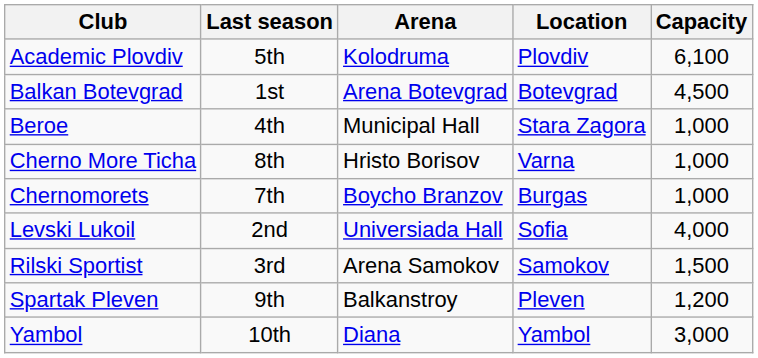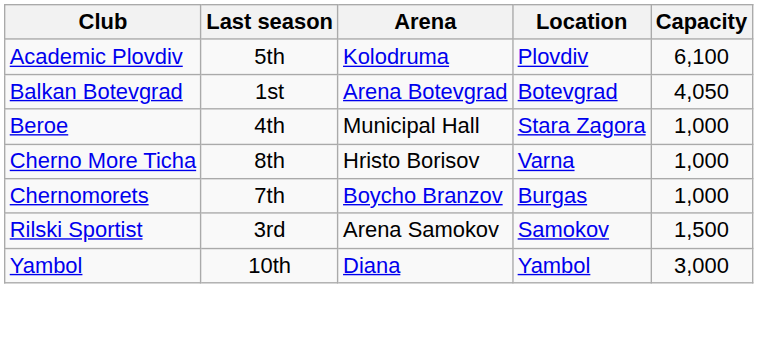 <table class="wikitable sortable" style="text-align:center;">
 <tr>
 <th>Club</th>
 <th>Last season</th>
 <th>Arena</th>
 <th>Location</th>
 <th>Capacity</th>
 </tr>
 <tr>
 <td style="text-align:left;"><a href='#'>Academic Plovdiv</a></td>
 <td>5th</td>
 <td style="text-align:left;"><a href='#'>Kolodruma</a></td>
 <td align="left"><a href='#'>Plovdiv</a></td>
 <td>6,100</td>
 </tr>
 <tr>
 <td style="text-align:left;"><a href='#'>Balkan Botevgrad</a></td>
 <td>1st</td>
 <td style="text-align:left;"><a href='#'>Arena Botevgrad</a></td>
 <td align="left"><a href='#'>Botevgrad</a></td>
-<td>4,500</td>
+<td>4,050</td>
 </tr>
 <tr>
 <td style="text-align:left;"><a href='#'>Beroe</a></td>
 <td>4th</td>
 <td style="text-align:left;">Municipal Hall</td>
 <td align="left"><a href='#'>Stara Zagora</a></td>
 <td>1,000</td>
 </tr>
 <tr>
 <td style="text-align:left;"><a href='#'>Cherno More Ticha</a></td>
 <td>8th</td>
 <td style="text-align:left;">Hristo Borisov</td>
 <td align="left"><a href='#'>Varna</a></td>
 <td>1,000</td>
 </tr>
 <tr>
 <td style="text-align:left;"><a href='#'>Chernomorets</a></td>
 <td>7th</td>
 <td style="text-align:left;"><a href='#'>Boycho Branzov</a></td>
 <td align="left"><a href='#'>Burgas</a></td>
 <td>1,000</td>
 </tr>
 <tr>
-<td style="text-align:left;"><a href='#'>Levski Lukoil</a></td>
-<td>2nd</td>
-<td style="text-align:left;"><a href='#'>Universiada Hall</a></td>
-<td align="left"><a href='#'>Sofia</a></td>
-<td>4,000</td>
-</tr>
-<tr>
 <td style="text-align:left;"><a href='#'>Rilski Sportist</a></td>
 <td>3rd</td>
 <td style="text-align:left;">Arena Samokov</td>
 <td align="left"><a href='#'>Samokov</a></td>
 <td>1,500</td>
-</tr>
-<tr>
-<td style="text-align:left;"><a href='#'>Spartak Pleven</a></td>
-<td>9th</td>
-<td style="text-align:left;">Balkanstroy</td>
-<td align="left"><a href='#'>Pleven</a></td>
-<td>1,200</td>
 </tr>
 <tr>
 <td style="text-align:left;"><a href='#'>Yambol</a></td>
 <td>10th</td>
 <td style="text-align:left;"><a href='#'>Diana</a></td>
 <td align="left"><a href='#'>Yambol</a></td>
 <td>3,000</td>
 </tr>
 </table>
